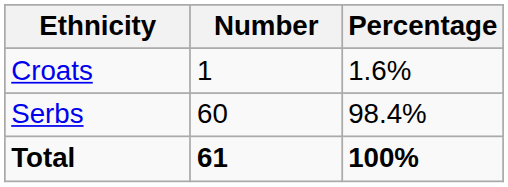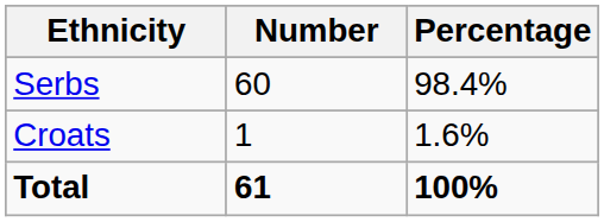 <table class="wikitable">
 <tr>
 <th width="100px">Ethnicity</th>
 <th width="80px">Number</th>
 <th width="80px">Percentage</th>
 </tr>
 <tr>
+<td><a href='#'>Serbs</a></td>
+<td>60</td>
+<td>98.4%</td>
+</tr>
+<tr>
 <td><a href='#'>Croats</a></td>
 <td>1</td>
 <td>1.6%</td>
-</tr>
-<tr>
-<td><a href='#'>Serbs</a></td>
-<td>60</td>
-<td>98.4%</td>
 </tr>
 <tr>
 <td><strong>Total</strong></td>
 <td><strong>61</strong></td>
 <td><strong>100%</strong></td>
 </tr>
 </table>
